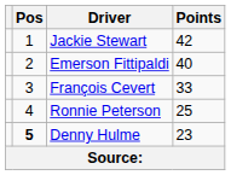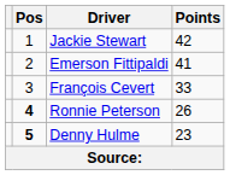 <table class="wikitable" style="font-size: 95%;">
 <tr>
 <th></th>
 <th>Pos</th>
 <th>Driver</th>
 <th>Points</th>
 </tr>
 <tr>
 <td align="left"></td>
 <td align="center">1</td>
 <td> <a href='#'>Jackie Stewart</a></td>
 <td align="left">42</td>
 </tr>
 <tr>
 <td align="left"></td>
 <td align="center">2</td>
 <td> <a href='#'>Emerson Fittipaldi</a></td>
-<td align="left">40</td>
+<td align="left">41</td>
 </tr>
 <tr>
 <td align="left"></td>
 <td align="center">3</td>
 <td> <a href='#'>François Cevert</a></td>
 <td align="left">33</td>
 </tr>
 <tr>
 <td align="left"></td>
-<td align="center">4</td>
+<td align="center"><strong>4</strong></td>
 <td> <a href='#'>Ronnie Peterson</a></td>
-<td align="left">25</td>
+<td align="left">26</td>
 </tr>
 <tr>
 <td align="left"></td>
 <td align="center"><strong>5</strong></td>
 <td> <a href='#'>Denny Hulme</a></td>
 <td align="left">23</td>
 </tr>
 <tr>
 <th colspan=4>Source: </th>
 </tr>
 </table>
